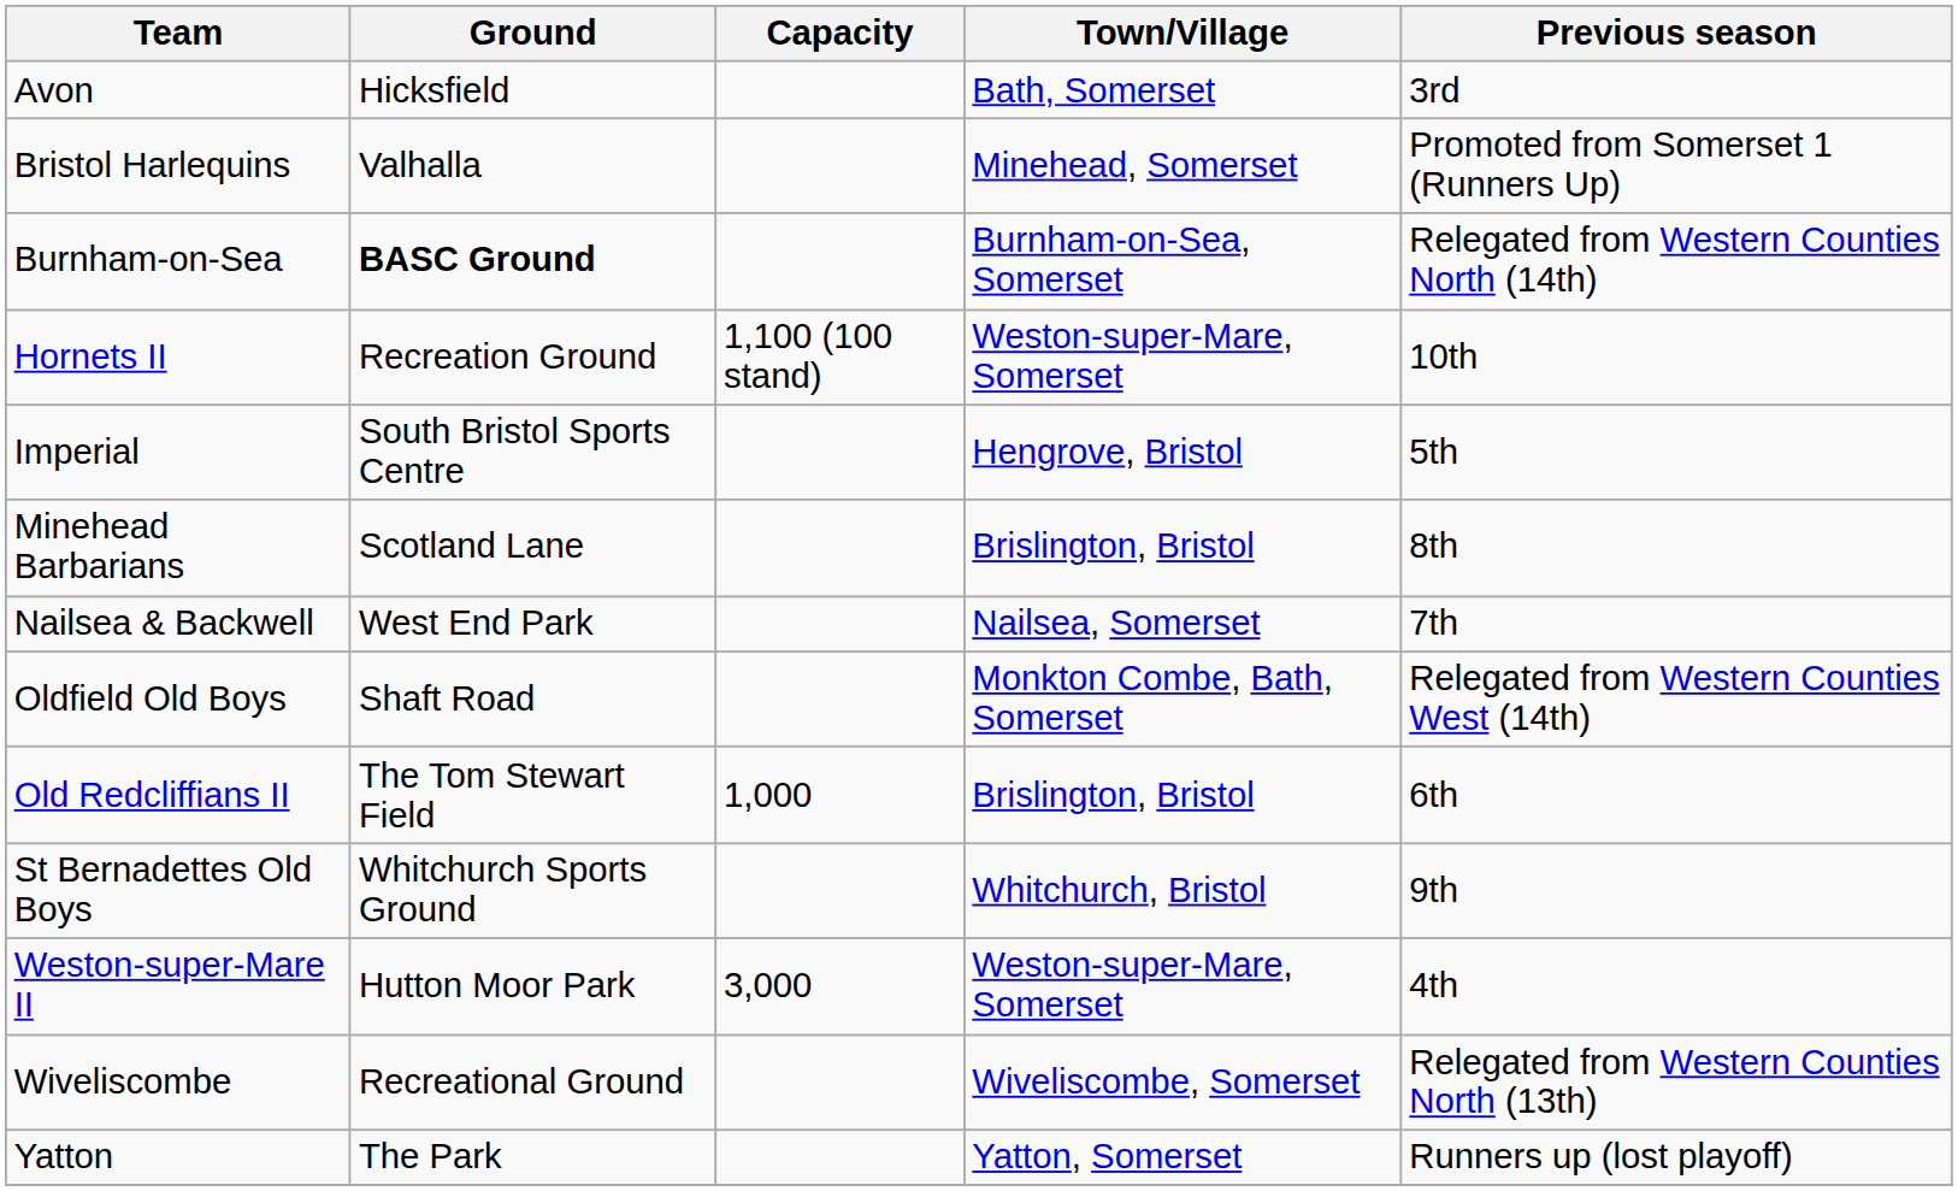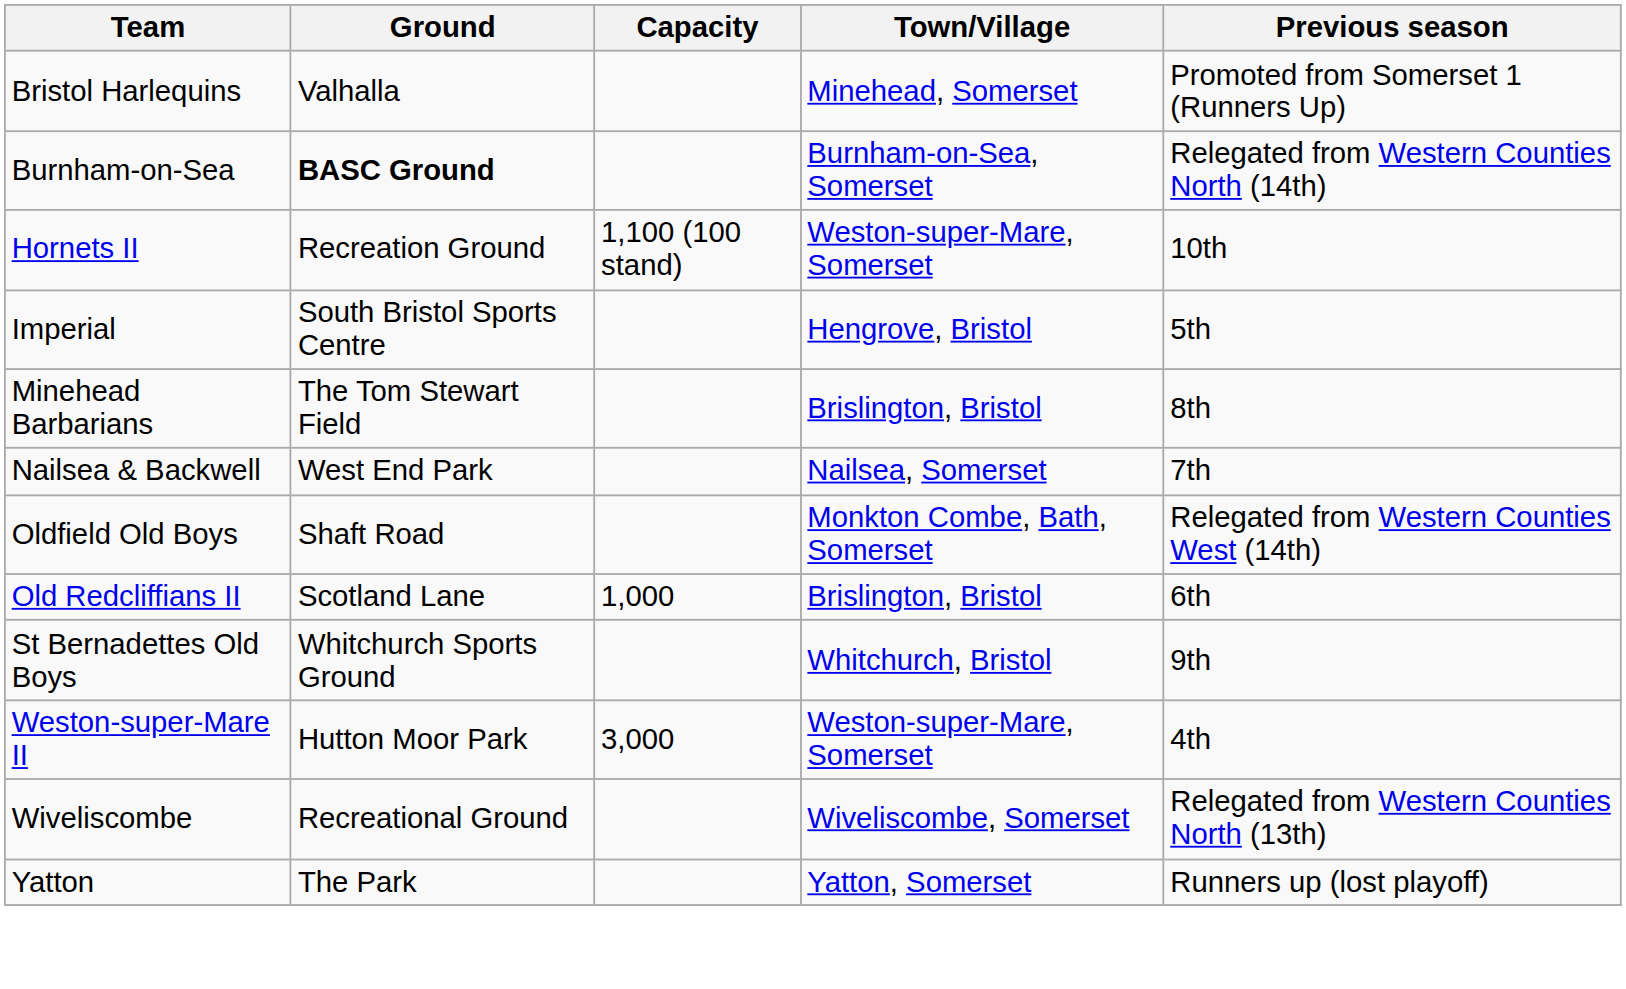 <table class="wikitable sortable" width=100%>
 <tr>
 <th>Team</th>
 <th>Ground</th>
 <th>Capacity</th>
 <th>Town/Village</th>
 <th>Previous season</th>
-</tr>
-<tr>
-<td>Avon</td>
-<td>Hicksfield</td>
-<td></td>
-<td><a href='#'>Bath, Somerset</a></td>
-<td>3rd</td>
 </tr>
 <tr>
 <td>Bristol Harlequins</td>
 <td>Valhalla</td>
 <td></td>
 <td><a href='#'>Minehead</a>, <a href='#'>Somerset</a></td>
 <td>Promoted from Somerset 1 (Runners Up)</td>
 </tr>
 <tr>
 <td>Burnham-on-Sea</td>
 <td><strong>BASC Ground</strong></td>
 <td></td>
 <td><a href='#'>Burnham-on-Sea</a>, <a href='#'>Somerset</a></td>
 <td>Relegated from <a href='#'>Western Counties North</a> (14th)</td>
 </tr>
 <tr>
 <td><a href='#'>Hornets II</a></td>
 <td>Recreation Ground</td>
 <td>1,100 (100 stand)</td>
 <td><a href='#'>Weston-super-Mare</a>, <a href='#'>Somerset</a></td>
 <td>10th</td>
 </tr>
 <tr>
 <td>Imperial</td>
 <td>South Bristol Sports Centre</td>
 <td></td>
 <td><a href='#'>Hengrove</a>, <a href='#'>Bristol</a></td>
 <td>5th</td>
 </tr>
 <tr>
 <td>Minehead Barbarians</td>
-<td>Scotland Lane</td>
+<td>The Tom Stewart Field</td>
 <td></td>
 <td><a href='#'>Brislington</a>, <a href='#'>Bristol</a></td>
 <td>8th</td>
 </tr>
 <tr>
 <td>Nailsea & Backwell</td>
 <td>West End Park</td>
 <td></td>
 <td><a href='#'>Nailsea</a>, <a href='#'>Somerset</a></td>
 <td>7th</td>
 </tr>
 <tr>
 <td>Oldfield Old Boys</td>
 <td>Shaft Road</td>
 <td></td>
 <td><a href='#'>Monkton Combe</a>, <a href='#'>Bath</a>, <a href='#'>Somerset</a></td>
 <td>Relegated from <a href='#'>Western Counties West</a> (14th)</td>
 </tr>
 <tr>
 <td><a href='#'>Old Redcliffians II</a></td>
-<td>The Tom Stewart Field</td>
+<td>Scotland Lane</td>
 <td>1,000</td>
 <td><a href='#'>Brislington</a>, <a href='#'>Bristol</a></td>
 <td>6th</td>
 </tr>
 <tr>
 <td>St Bernadettes Old Boys</td>
 <td>Whitchurch Sports Ground</td>
 <td></td>
 <td><a href='#'>Whitchurch</a>, <a href='#'>Bristol</a></td>
 <td>9th</td>
 </tr>
 <tr>
 <td><a href='#'>Weston-super-Mare II</a></td>
 <td>Hutton Moor Park</td>
 <td>3,000</td>
 <td><a href='#'>Weston-super-Mare</a>, <a href='#'>Somerset</a></td>
 <td>4th</td>
 </tr>
 <tr>
 <td>Wiveliscombe</td>
 <td>Recreational Ground</td>
 <td></td>
 <td><a href='#'>Wiveliscombe</a>, <a href='#'>Somerset</a></td>
 <td>Relegated from <a href='#'>Western Counties North</a> (13th)</td>
 </tr>
 <tr>
 <td>Yatton</td>
 <td>The Park</td>
 <td></td>
 <td><a href='#'>Yatton</a>, <a href='#'>Somerset</a></td>
 <td>Runners up (lost playoff)</td>
 </tr>
 <tr>
 </tr>
 </table>
